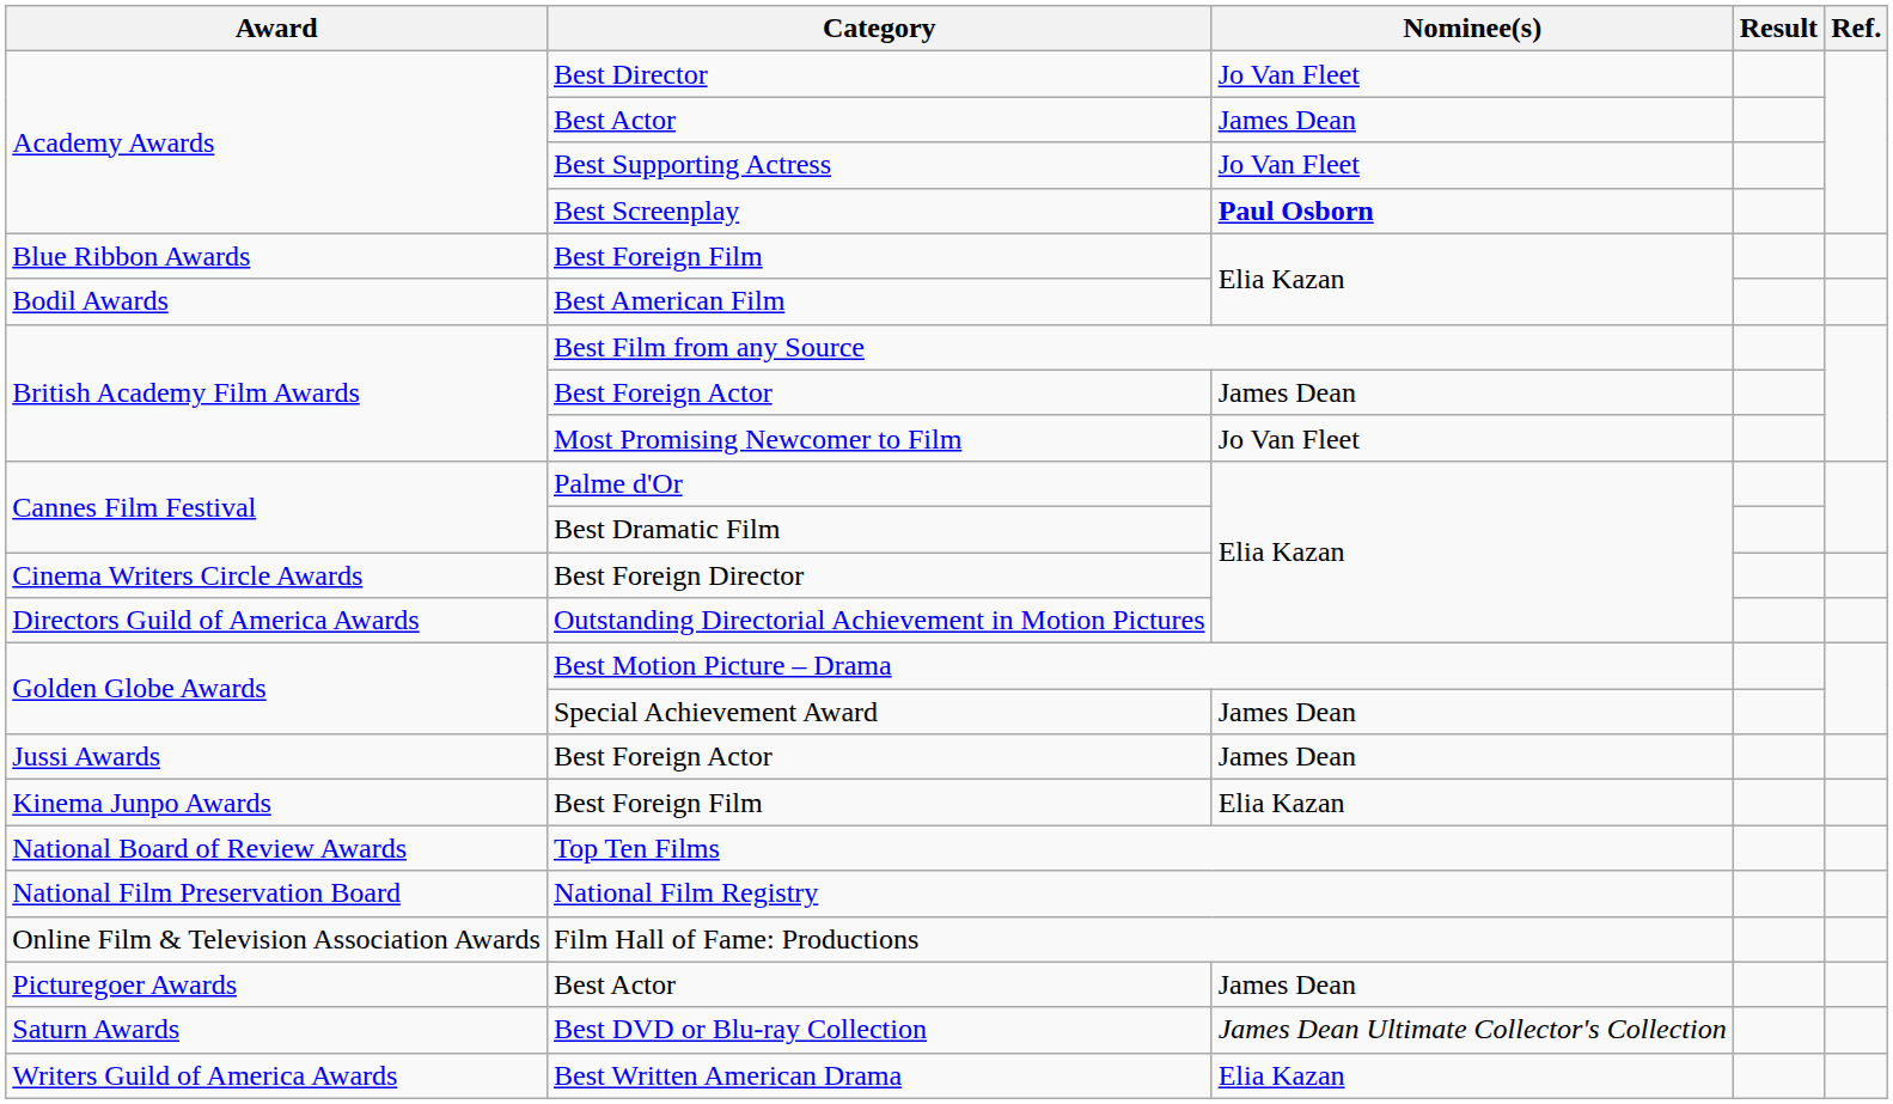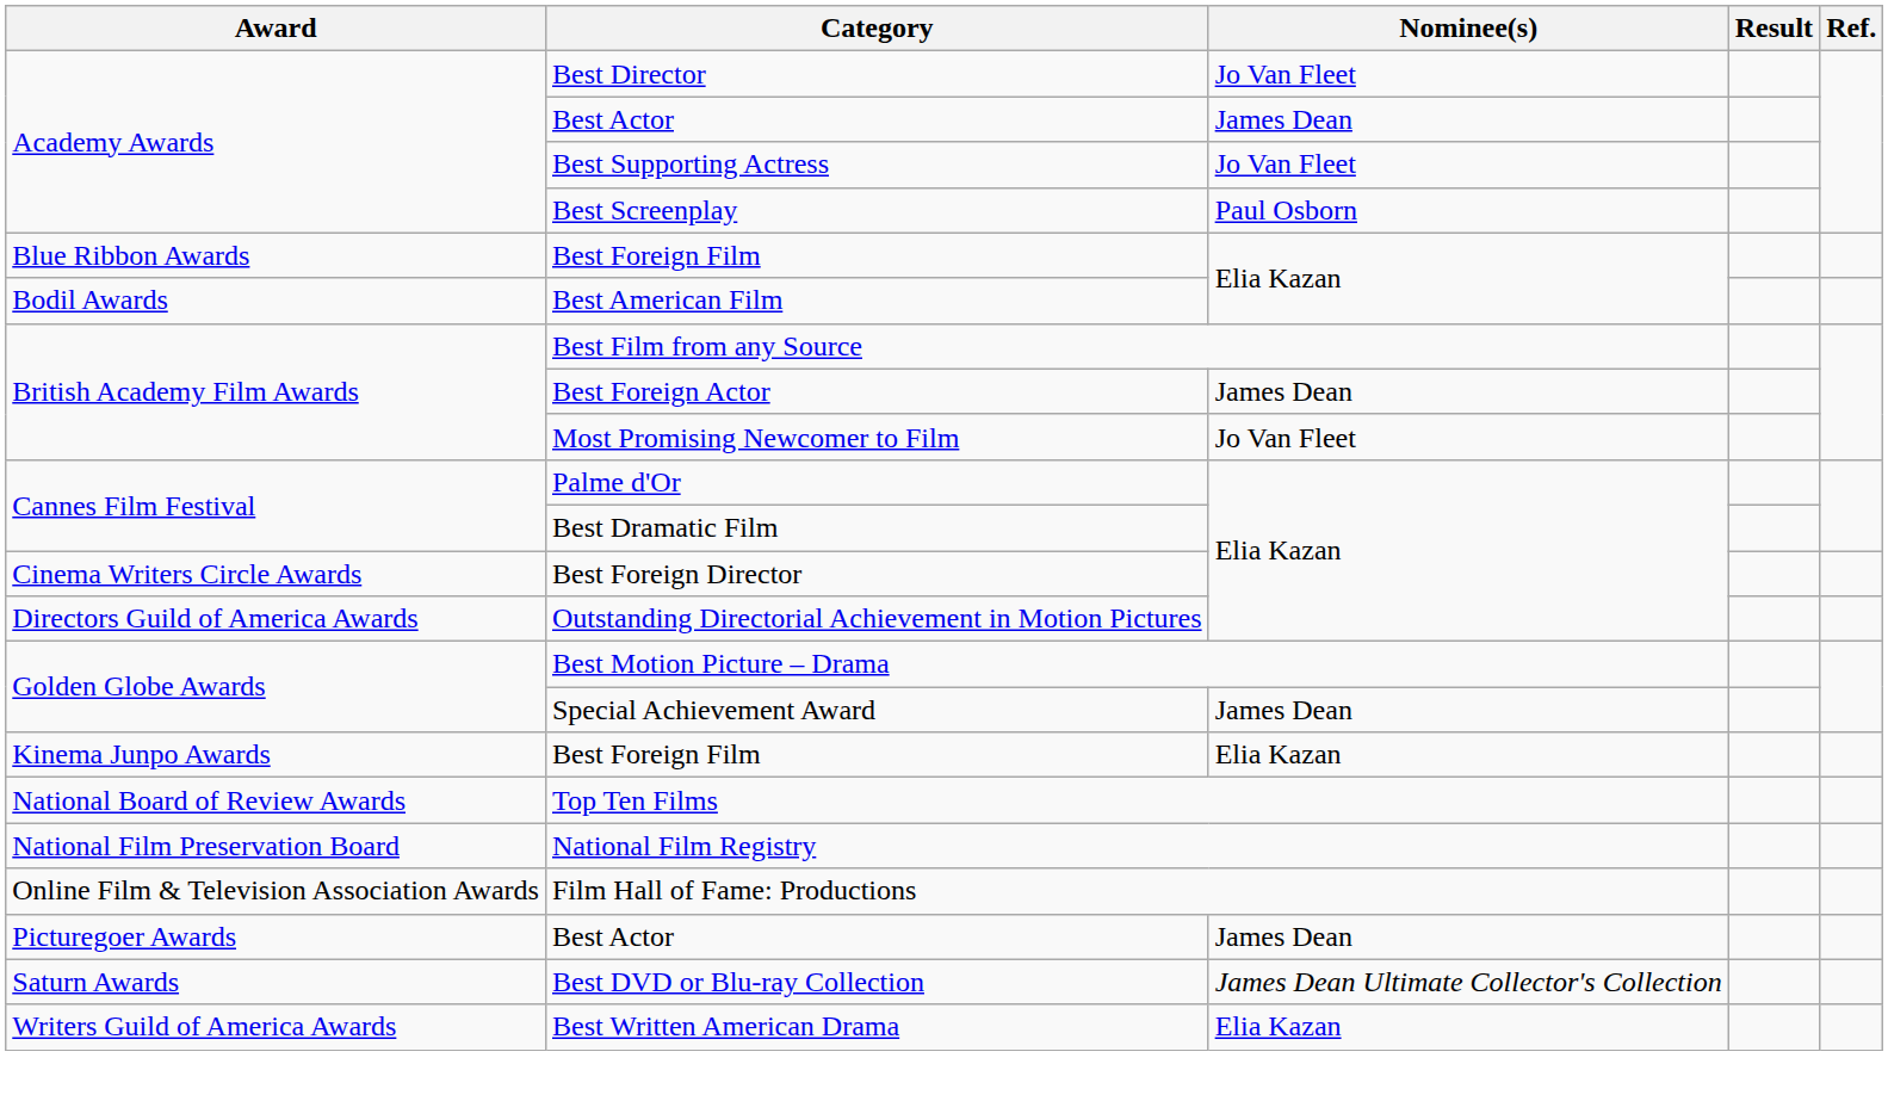 <table class="wikitable plainrowheaders">
 <tr>
 <th>Award</th>
 <th>Category</th>
 <th>Nominee(s)</th>
 <th>Result</th>
 <th>Ref.</th>
 </tr>
 <tr>
 <td rowspan="4"><a href='#'>Academy Awards</a></td>
 <td><a href='#'>Best Director</a></td>
 <td><a href='#'>Jo Van Fleet</a></td>
 <td></td>
 <td align="center" rowspan="4"></td>
 </tr>
 <tr>
 <td><a href='#'>Best Actor</a></td>
 <td><a href='#'>James Dean</a></td>
 <td></td>
 </tr>
 <tr>
 <td><a href='#'>Best Supporting Actress</a></td>
 <td><a href='#'>Jo Van Fleet</a></td>
 <td></td>
 </tr>
 <tr>
 <td><a href='#'>Best Screenplay</a></td>
-<td><strong><a href='#'>Paul Osborn</a></strong></td>
+<td><a href='#'>Paul Osborn</a></td>
 <td></td>
 </tr>
 <tr>
 <td><a href='#'>Blue Ribbon Awards</a></td>
 <td><a href='#'>Best Foreign Film</a></td>
 <td rowspan="2">Elia Kazan</td>
 <td></td>
 <td align="center"></td>
 </tr>
 <tr>
 <td><a href='#'>Bodil Awards</a></td>
 <td><a href='#'>Best American Film</a></td>
 <td></td>
 <td align="center"></td>
 </tr>
 <tr>
 <td rowspan="3"><a href='#'>British Academy Film Awards</a></td>
 <td colspan="2"><a href='#'>Best Film from any Source</a></td>
 <td></td>
 <td align="center" rowspan="3"></td>
 </tr>
 <tr>
 <td><a href='#'>Best Foreign Actor</a></td>
 <td>James Dean</td>
 <td></td>
 </tr>
 <tr>
 <td><a href='#'>Most Promising Newcomer to Film</a></td>
 <td>Jo Van Fleet</td>
 <td></td>
 </tr>
 <tr>
 <td rowspan="2"><a href='#'>Cannes Film Festival</a></td>
 <td><a href='#'>Palme d'Or</a></td>
 <td rowspan="4">Elia Kazan</td>
 <td></td>
 <td align="center" rowspan="2"></td>
 </tr>
 <tr>
 <td>Best Dramatic Film</td>
 <td></td>
 </tr>
 <tr>
 <td><a href='#'>Cinema Writers Circle Awards</a></td>
 <td>Best Foreign Director</td>
 <td></td>
 <td align="center"></td>
 </tr>
 <tr>
 <td><a href='#'>Directors Guild of America Awards</a></td>
 <td><a href='#'>Outstanding Directorial Achievement in Motion Pictures</a></td>
 <td></td>
 <td align="center"></td>
 </tr>
 <tr>
 <td rowspan="2"><a href='#'>Golden Globe Awards</a></td>
 <td colspan="2"><a href='#'>Best Motion Picture – Drama</a></td>
 <td></td>
 <td align="center" rowspan="2"></td>
 </tr>
 <tr>
 <td>Special Achievement Award</td>
 <td>James Dean</td>
 <td></td>
 </tr>
 <tr>
-<td><a href='#'>Jussi Awards</a></td>
-<td>Best Foreign Actor</td>
-<td>James Dean</td>
-<td></td>
-<td align="center"></td>
-</tr>
-<tr>
 <td><a href='#'>Kinema Junpo Awards</a></td>
 <td>Best Foreign Film</td>
 <td>Elia Kazan</td>
 <td></td>
 <td align="center"></td>
 </tr>
 <tr>
 <td><a href='#'>National Board of Review Awards</a></td>
 <td colspan="2"><a href='#'>Top Ten Films</a></td>
 <td></td>
 <td align="center"></td>
 </tr>
 <tr>
 <td><a href='#'>National Film Preservation Board</a></td>
 <td colspan="2"><a href='#'>National Film Registry</a></td>
 <td></td>
 <td align="center"></td>
 </tr>
 <tr>
 <td>Online Film & Television Association Awards</td>
 <td colspan="2">Film Hall of Fame: Productions</td>
 <td></td>
 <td align="center"></td>
 </tr>
 <tr>
 <td><a href='#'>Picturegoer Awards</a></td>
 <td>Best Actor</td>
 <td>James Dean</td>
 <td></td>
 <td align="center"></td>
 </tr>
 <tr>
 <td><a href='#'>Saturn Awards</a></td>
 <td><a href='#'>Best DVD or Blu-ray Collection</a></td>
 <td><em>James Dean Ultimate Collector's Collection</em></td>
 <td></td>
 <td align="center"></td>
 </tr>
 <tr>
 <td><a href='#'>Writers Guild of America Awards</a></td>
 <td><a href='#'>Best Written American Drama</a></td>
 <td><a href='#'>Elia Kazan</a></td>
 <td></td>
 <td align="center"></td>
 </tr>
 </table>
